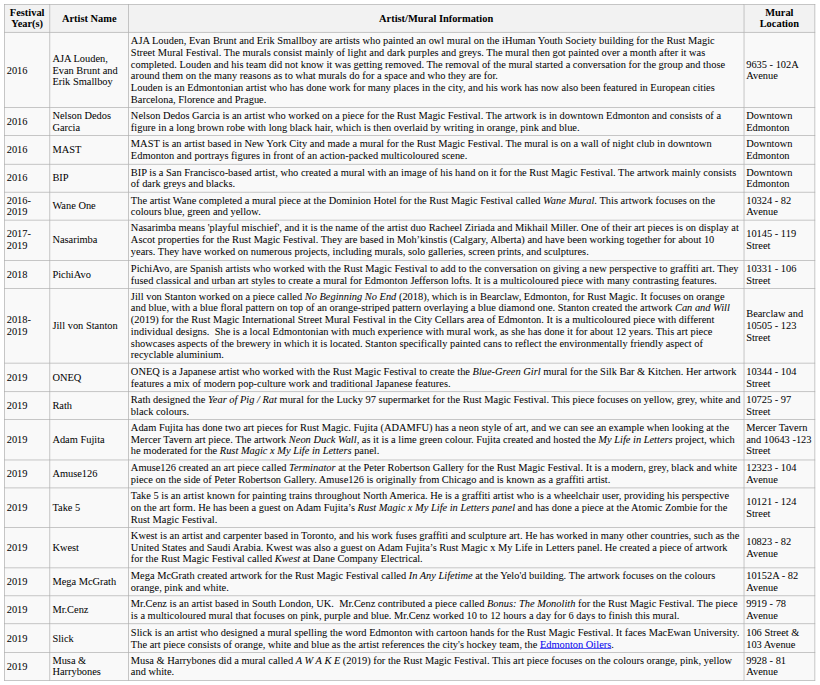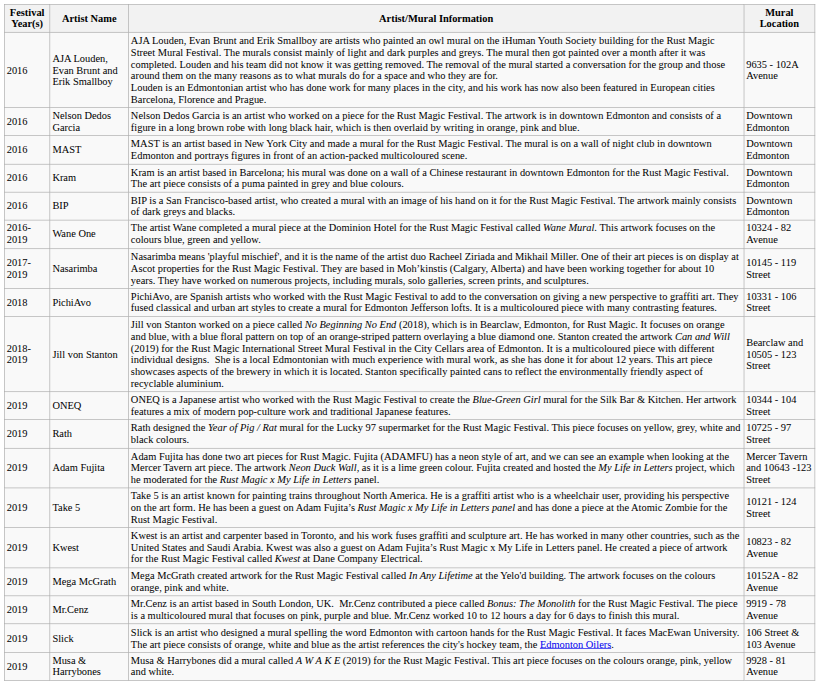 <table class="wikitable">
 <tr>
 <th>Festival Year(s)</th>
 <th>Artist Name</th>
 <th>Artist/Mural Information</th>
 <th>Mural Location</th>
 </tr>
 <tr>
 <td>2016</td>
 <td>AJA Louden, Evan Brunt and Erik Smallboy</td>
 <td>AJA Louden, Evan Brunt and Erik Smallboy are artists who painted an owl mural on the iHuman Youth Society building for the Rust Magic Street Mural Festival. The murals consist mainly of light and dark purples and greys. The mural then got painted over a month after it was completed. Louden and his team did not know it was getting removed. The removal of the mural started a conversation for the group and those around them on the many reasons as to what murals do for a space and who they are for.<br>Louden is an Edmontonian artist who has done work for many places in the city, and his work has now also been featured in European cities Barcelona, Florence and Prague.</td>
 <td>9635 - 102A Avenue</td>
 </tr>
 <tr>
 <td>2016</td>
 <td>Nelson Dedos Garcia</td>
 <td>Nelson Dedos Garcia is an artist who worked on a piece for the Rust Magic Festival. The artwork is in downtown Edmonton and consists of a figure in a long brown robe with long black hair, which is then overlaid by writing in orange, pink and blue.</td>
 <td>Downtown Edmonton</td>
 </tr>
 <tr>
 <td>2016</td>
 <td>MAST</td>
 <td>MAST is an artist based in New York City and made a mural for the Rust Magic Festival. The mural is on a wall of night club in downtown Edmonton and portrays figures in front of an action-packed multicoloured scene.</td>
+<td>Downtown Edmonton</td>
+</tr>
+<tr>
+<td>2016</td>
+<td>Kram</td>
+<td>Kram is an artist based in Barcelona; his mural was done on a wall of a Chinese restaurant in downtown Edmonton for the Rust Magic Festival. The art piece consists of a puma painted in grey and blue colours.</td>
 <td>Downtown Edmonton</td>
 </tr>
 <tr>
 <td>2016</td>
 <td>BIP</td>
 <td>BIP is a San Francisco-based artist, who created a mural with an image of his hand on it for the Rust Magic Festival. The artwork mainly consists of dark greys and blacks.</td>
 <td>Downtown Edmonton</td>
 </tr>
 <tr>
 <td>2016-2019</td>
 <td>Wane One</td>
 <td>The artist Wane completed a mural piece at the Dominion Hotel for the Rust Magic Festival called <em>Wane Mural.</em> This artwork focuses on the colours blue, green and yellow.</td>
 <td>10324 - 82 Avenue</td>
 </tr>
 <tr>
 <td>2017-2019</td>
 <td>Nasarimba</td>
 <td>Nasarimba means 'playful mischief', and it is the name of the artist duo Racheel Ziriada and Mikhail Miller.  One of their art pieces is on display at Ascot properties for the Rust Magic Festival. They are based in Moh’kinstis (Calgary, Alberta) and have been working together for about 10 years. They have worked on numerous projects, including murals, solo galleries, screen prints, and sculptures.</td>
 <td>10145 - 119 Street</td>
 </tr>
 <tr>
 <td>2018</td>
 <td>PichiAvo</td>
 <td>PichiAvo, are Spanish artists who worked with the Rust Magic Festival to add to the conversation on giving a new perspective to graffiti art. They fused classical and urban art styles to create a mural for Edmonton Jefferson lofts. It is a multicoloured piece with many contrasting features.</td>
 <td>10331 - 106 Street</td>
 </tr>
 <tr>
 <td>2018-2019</td>
 <td>Jill von Stanton</td>
 <td>Jill von Stanton worked on a piece called <em>No Beginning No End</em> (2018), which is in Bearclaw, Edmonton, for Rust Magic. It focuses on orange and blue, with a blue floral pattern on top of an orange-striped pattern overlaying a blue diamond one. Stanton created the artwork <em>Can and Will</em> (2019) for the Rust Magic International Street Mural Festival in the City Cellars area of Edmonton. It is a multicoloured piece with different individual designs.  She is a local Edmontonian with much experience with mural work, as she has done it for about 12 years. This art piece showcases aspects of the brewery in which it is located. Stanton specifically painted cans to reflect the environmentally friendly aspect of recyclable aluminium.</td>
 <td>Bearclaw and 10505 - 123 Street</td>
 </tr>
 <tr>
 <td>2019</td>
 <td>ONEQ</td>
 <td>ONEQ is a Japanese artist who worked with the Rust Magic Festival to create the <em>Blue-Green Girl</em>  mural for the Silk Bar & Kitchen. Her artwork features a mix of modern pop-culture work and traditional Japanese features.</td>
 <td>10344 - 104 Street</td>
 </tr>
 <tr>
 <td>2019</td>
 <td>Rath</td>
 <td>Rath designed the <em>Year of Pig / Rat</em> mural for the Lucky 97 supermarket for the Rust Magic Festival. This piece focuses on yellow, grey, white and black colours.</td>
 <td>10725 - 97 Street</td>
 </tr>
 <tr>
 <td>2019</td>
 <td>Adam Fujita</td>
 <td>Adam Fujita has done two art pieces for Rust Magic. Fujita (ADAMFU) has a neon style of art, and we can see an example when looking at the Mercer Tavern art piece. The artwork <em>Neon Duck Wall,</em> as it is a lime green colour. Fujita created and hosted the <em>My Life in Letters</em> project, which he moderated for the <em>Rust Magic x My Life in Letters</em> panel.</td>
 <td>Mercer Tavern and 10643 -123 Street</td>
 </tr>
 <tr>
 <td>2019</td>
-<td>Amuse126</td>
-<td>Amuse126 created an art piece called <em>Terminator</em> at the Peter Robertson Gallery for the Rust Magic Festival. It is a modern, grey, black and white piece on the side of Peter Robertson Gallery. Amuse126 is originally from Chicago and is known as a graffiti artist.</td>
-<td>12323 - 104 Avenue</td>
-</tr>
-<tr>
-<td>2019</td>
 <td>Take 5</td>
 <td>Take 5 is an artist known for painting trains throughout North America. He is a graffiti artist who is a wheelchair user, providing his perspective on the art form. He has been a guest on Adam Fujita’s <em>Rust Magic x My Life in Letters panel</em> and has done a piece at the Atomic Zombie  for the Rust Magic Festival.</td>
 <td>10121 - 124 Street</td>
 </tr>
 <tr>
 <td>2019</td>
 <td>Kwest</td>
 <td>Kwest is an artist and carpenter based in Toronto, and his work fuses graffiti and sculpture art. He has worked in many other countries, such as the United States and Saudi Arabia. Kwest was also a guest on Adam Fujita’s Rust Magic x My Life in Letters panel. He created a piece of artwork for the Rust Magic Festival called <em>Kwest</em> at Dane Company Electrical<em>.</em></td>
 <td>10823 - 82 Avenue</td>
 </tr>
 <tr>
 <td>2019</td>
 <td>Mega McGrath</td>
 <td>Mega McGrath created artwork for the Rust Magic Festival called <em>In Any Lifetime</em> at the Yelo'd building<em>.</em> The artwork focuses on the colours orange, pink and white.</td>
 <td>10152A - 82 Avenue</td>
 </tr>
 <tr>
 <td>2019</td>
 <td>Mr.Cenz</td>
 <td>Mr.Cenz is an artist based in South London, UK.  Mr.Cenz contributed a piece called <em>Bonus: The Monolith</em> for the Rust Magic Festival. The piece is a multicoloured mural that focuses on pink, purple and blue. Mr.Cenz worked 10 to 12 hours a day for 6 days to finish this mural.</td>
 <td>9919 - 78 Avenue</td>
 </tr>
 <tr>
 <td>2019</td>
 <td>Slick</td>
 <td>Slick is an artist who designed a mural spelling the word Edmonton with cartoon hands for the Rust Magic Festival. It faces MacEwan University. The art piece consists of orange, white and blue as the artist references the city's hockey team, the <a href='#'>Edmonton Oilers</a>.</td>
 <td>106 Street & 103 Avenue</td>
 </tr>
 <tr>
 <td>2019</td>
 <td>Musa & Harrybones</td>
 <td>Musa & Harrybones did a mural called <em>A W A K E</em> (2019) for the Rust Magic Festival. This art piece focuses on the colours orange, pink, yellow and white.</td>
 <td>9928 - 81 Avenue</td>
 </tr>
 </table>
